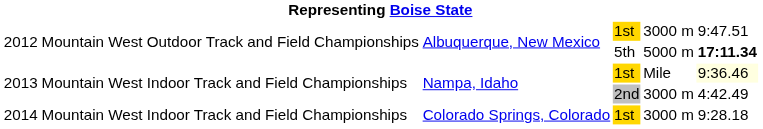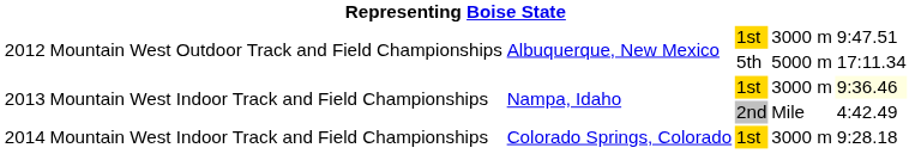 <table>
 <tr>
 <th colspan=6>Representing <a href='#'>Boise State</a></th>
 </tr>
 <tr>
 <td rowspan=2>2012</td>
 <td rowspan=2>Mountain West Outdoor Track and Field Championships</td>
 <td rowspan=2><a href='#'>Albuquerque, New Mexico</a></td>
 <td bgcolor=gold>1st</td>
 <td>3000 m</td>
 <td>9:47.51</td>
 </tr>
 <tr>
 <td>5th</td>
 <td>5000 m</td>
-<td><strong>17:11.34</strong></td>
+<td>17:11.34</td>
 </tr>
 <tr>
 <td rowspan=2>2013</td>
 <td rowspan=2>Mountain West Indoor Track and Field Championships</td>
 <td rowspan=2><a href='#'>Nampa, Idaho</a></td>
 <td bgcolor=gold>1st</td>
-<td>Mile</td>
+<td>3000 m</td>
 <td style="background: lightyellow;">9:36.46</td>
 </tr>
 <tr>
 <td bgcolor=silver>2nd</td>
-<td>3000 m</td>
+<td>Mile</td>
 <td>4:42.49</td>
 </tr>
 <tr>
 <td>2014</td>
 <td>Mountain West Indoor Track and Field Championships</td>
 <td><a href='#'>Colorado Springs, Colorado</a></td>
 <td bgcolor=gold>1st</td>
 <td>3000 m</td>
 <td>9:28.18</td>
 </tr>
 </table>
